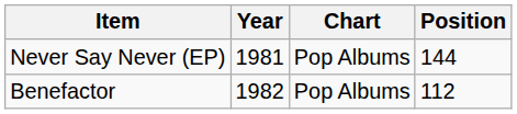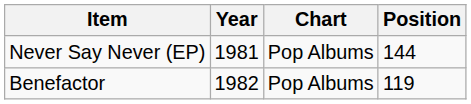 <table class="wikitable">
 <tr>
 <th align="left">Item</th>
 <th align="left">Year</th>
 <th align="left">Chart</th>
 <th align="left">Position</th>
 </tr>
 <tr>
 <td align="left">Never Say Never (EP)</td>
 <td align="left">1981</td>
 <td align="left">Pop Albums</td>
 <td align="left">144</td>
 </tr>
 <tr>
 <td align="left">Benefactor</td>
 <td align="left">1982</td>
 <td align="left">Pop Albums</td>
-<td align="left">112</td>
+<td align="left">119</td>
 </tr>
 </table>
